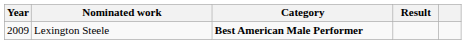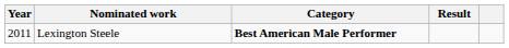 <table class="wikitable" style="width:75%;">
 <tr>
 <th width=5%>Year</th>
 <th style="width:40%;">Nominated work</th>
 <th style="width:40%;">Category</th>
 <th style="width:10%;">Result</th>
 <th width=5%></th>
 </tr>
 <tr>
-<td>2009</td>
+<td>2011</td>
 <td>Lexington Steele</td>
 <td><strong>Best American Male Performer</strong></td>
 <td></td>
 <td style="text-align:center;"></td>
 </tr>
 </table>
